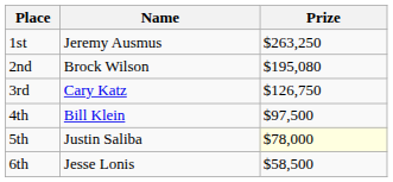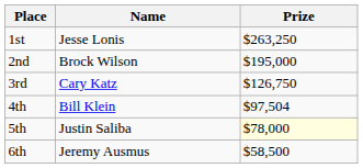 <table class="wikitable">
 <tr>
 <th width="50">Place</th>
 <th width="200">Name</th>
 <th width="125">Prize</th>
 </tr>
 <tr>
 <td>1st</td>
-<td> Jeremy Ausmus</td>
+<td> Jesse Lonis</td>
 <td>$263,250</td>
 </tr>
 <tr>
 <td>2nd</td>
 <td> Brock Wilson</td>
-<td>$195,080</td>
+<td>$195,000</td>
 </tr>
 <tr>
 <td>3rd</td>
 <td> <a href='#'>Cary Katz</a></td>
 <td>$126,750</td>
 </tr>
 <tr>
 <td>4th</td>
 <td> <a href='#'>Bill Klein</a></td>
-<td>$97,500</td>
+<td>$97,504</td>
 </tr>
 <tr>
 <td>5th</td>
 <td> Justin Saliba</td>
 <td style="background: lightyellow;">$78,000</td>
 </tr>
 <tr>
 <td>6th</td>
-<td> Jesse Lonis</td>
+<td> Jeremy Ausmus</td>
 <td>$58,500</td>
 </tr>
 </table>
